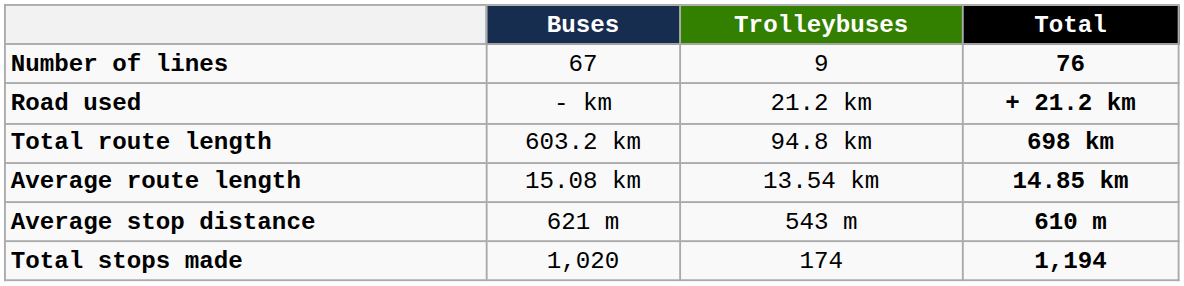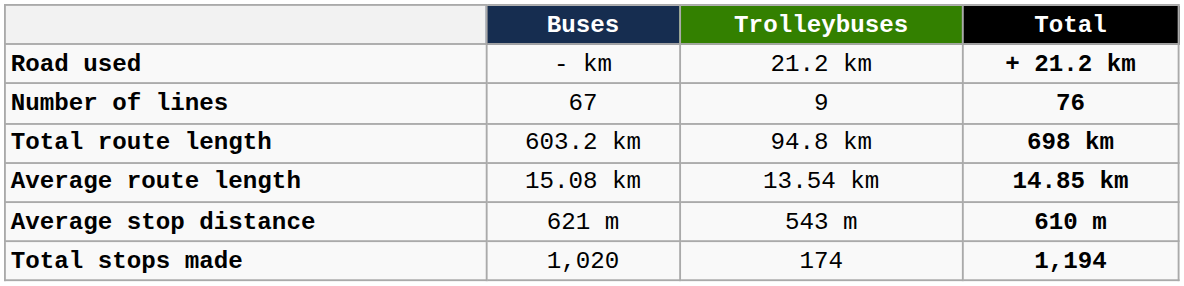 <table class="wikitable" style="width: 50%; text-align: center">
 <tr>
 <th></th>
 <th style="background: #162d50; color: white">Buses</th>
 <th style="background: #338000; color: white">Trolleybuses</th>
 <th style="background: black; color: white">Total</th>
 </tr>
 <tr>
+<td style="font-weight:bold; text-align: left">Road used</td>
+<td>- km</td>
+<td>21.2 km</td>
+<td style="font-weight:bold">+ 21.2 km</td>
+</tr>
+<tr>
 <td style="font-weight:bold; text-align: left">Number of lines</td>
 <td>67</td>
 <td>9</td>
 <td style="font-weight:bold">76</td>
-</tr>
-<tr>
-<td style="font-weight:bold; text-align: left">Road used</td>
-<td>- km</td>
-<td>21.2 km</td>
-<td style="font-weight:bold">+ 21.2 km</td>
 </tr>
 <tr>
 <td style="font-weight:bold; text-align: left">Total route length</td>
 <td>603.2 km</td>
 <td>94.8 km</td>
 <td style="font-weight:bold">698 km</td>
 </tr>
 <tr>
 <td style="font-weight:bold; text-align: left">Average route length</td>
 <td>15.08 km</td>
 <td>13.54 km</td>
 <td style="font-weight:bold">14.85 km</td>
 </tr>
 <tr>
 <td style="font-weight:bold; text-align: left">Average stop distance</td>
 <td>621 m</td>
 <td>543 m</td>
 <td style="font-weight:bold">610 m</td>
 </tr>
 <tr>
 <td style="font-weight:bold; text-align: left">Total stops made</td>
 <td>1,020</td>
 <td>174</td>
 <td style="font-weight:bold">1,194</td>
 </tr>
 </table>
